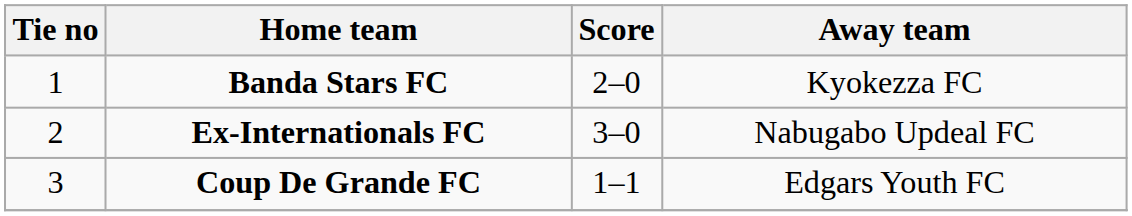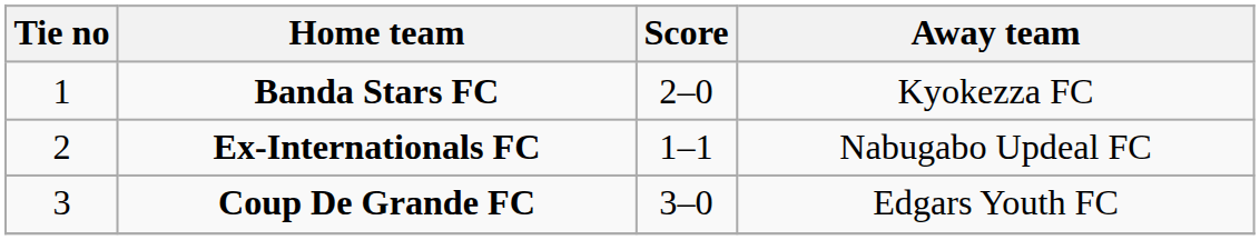 <table class="wikitable" style="text-align:center; float:left; margin-right:1em;">
 <tr>
 <th>Tie no</th>
 <th style="width:14em">Home team</th>
 <th>Score</th>
 <th style="width:14em">Away team</th>
 </tr>
 <tr>
 <td>1</td>
 <td><strong>Banda Stars FC</strong></td>
 <td>2–0</td>
 <td>Kyokezza FC</td>
 </tr>
 <tr>
 <td>2</td>
 <td><strong>Ex-Internationals FC</strong></td>
-<td>3–0</td>
+<td>1–1<br></td>
 <td>Nabugabo Updeal FC</td>
 </tr>
 <tr>
 <td>3</td>
 <td><strong>Coup De Grande FC</strong></td>
-<td>1–1<br></td>
+<td>3–0</td>
 <td>Edgars Youth FC</td>
 </tr>
 <tr>
 </tr>
 </table>
